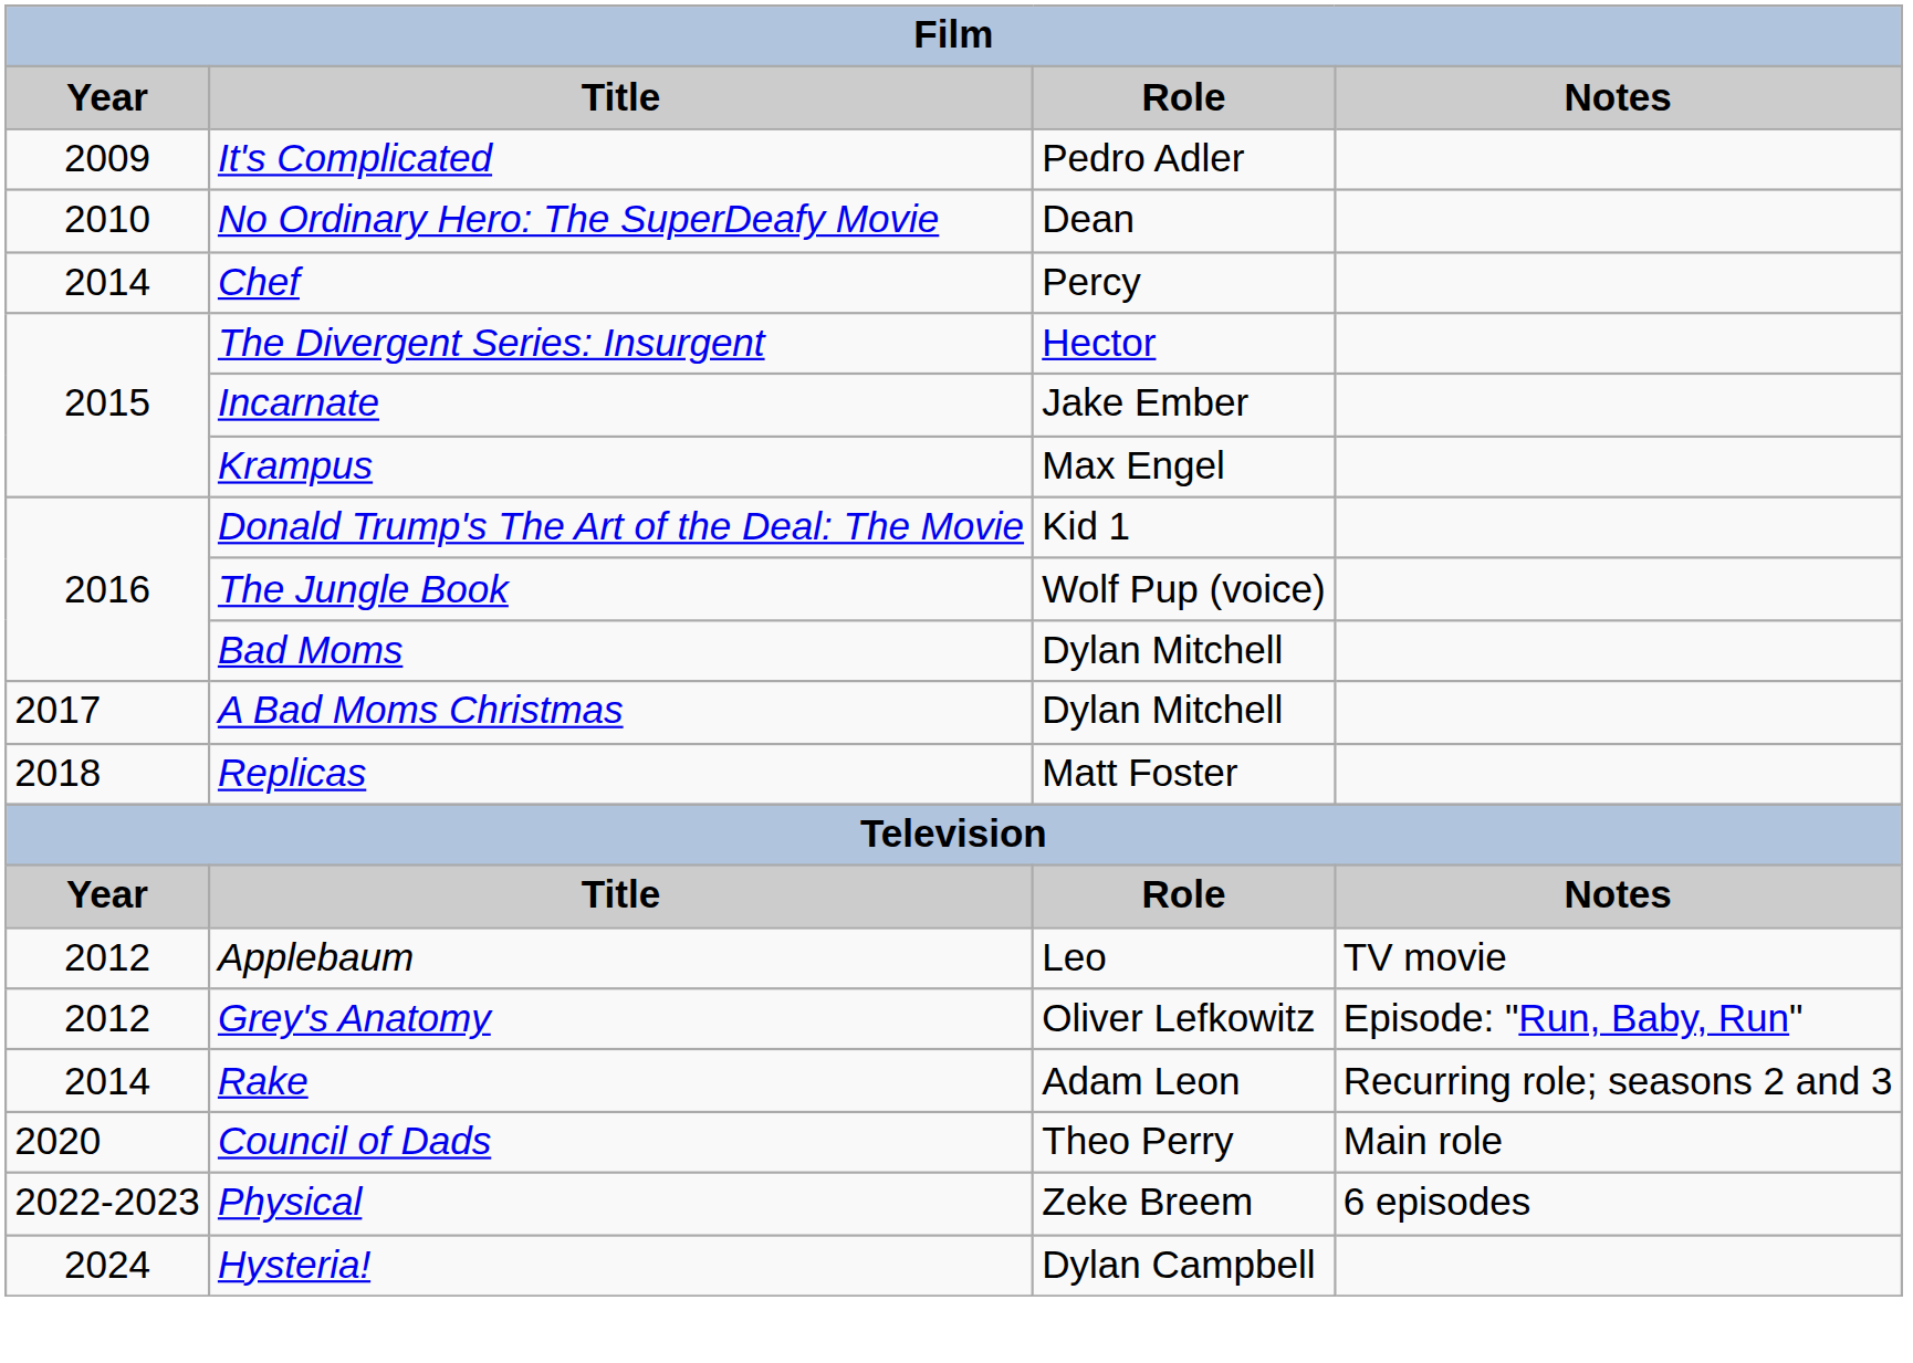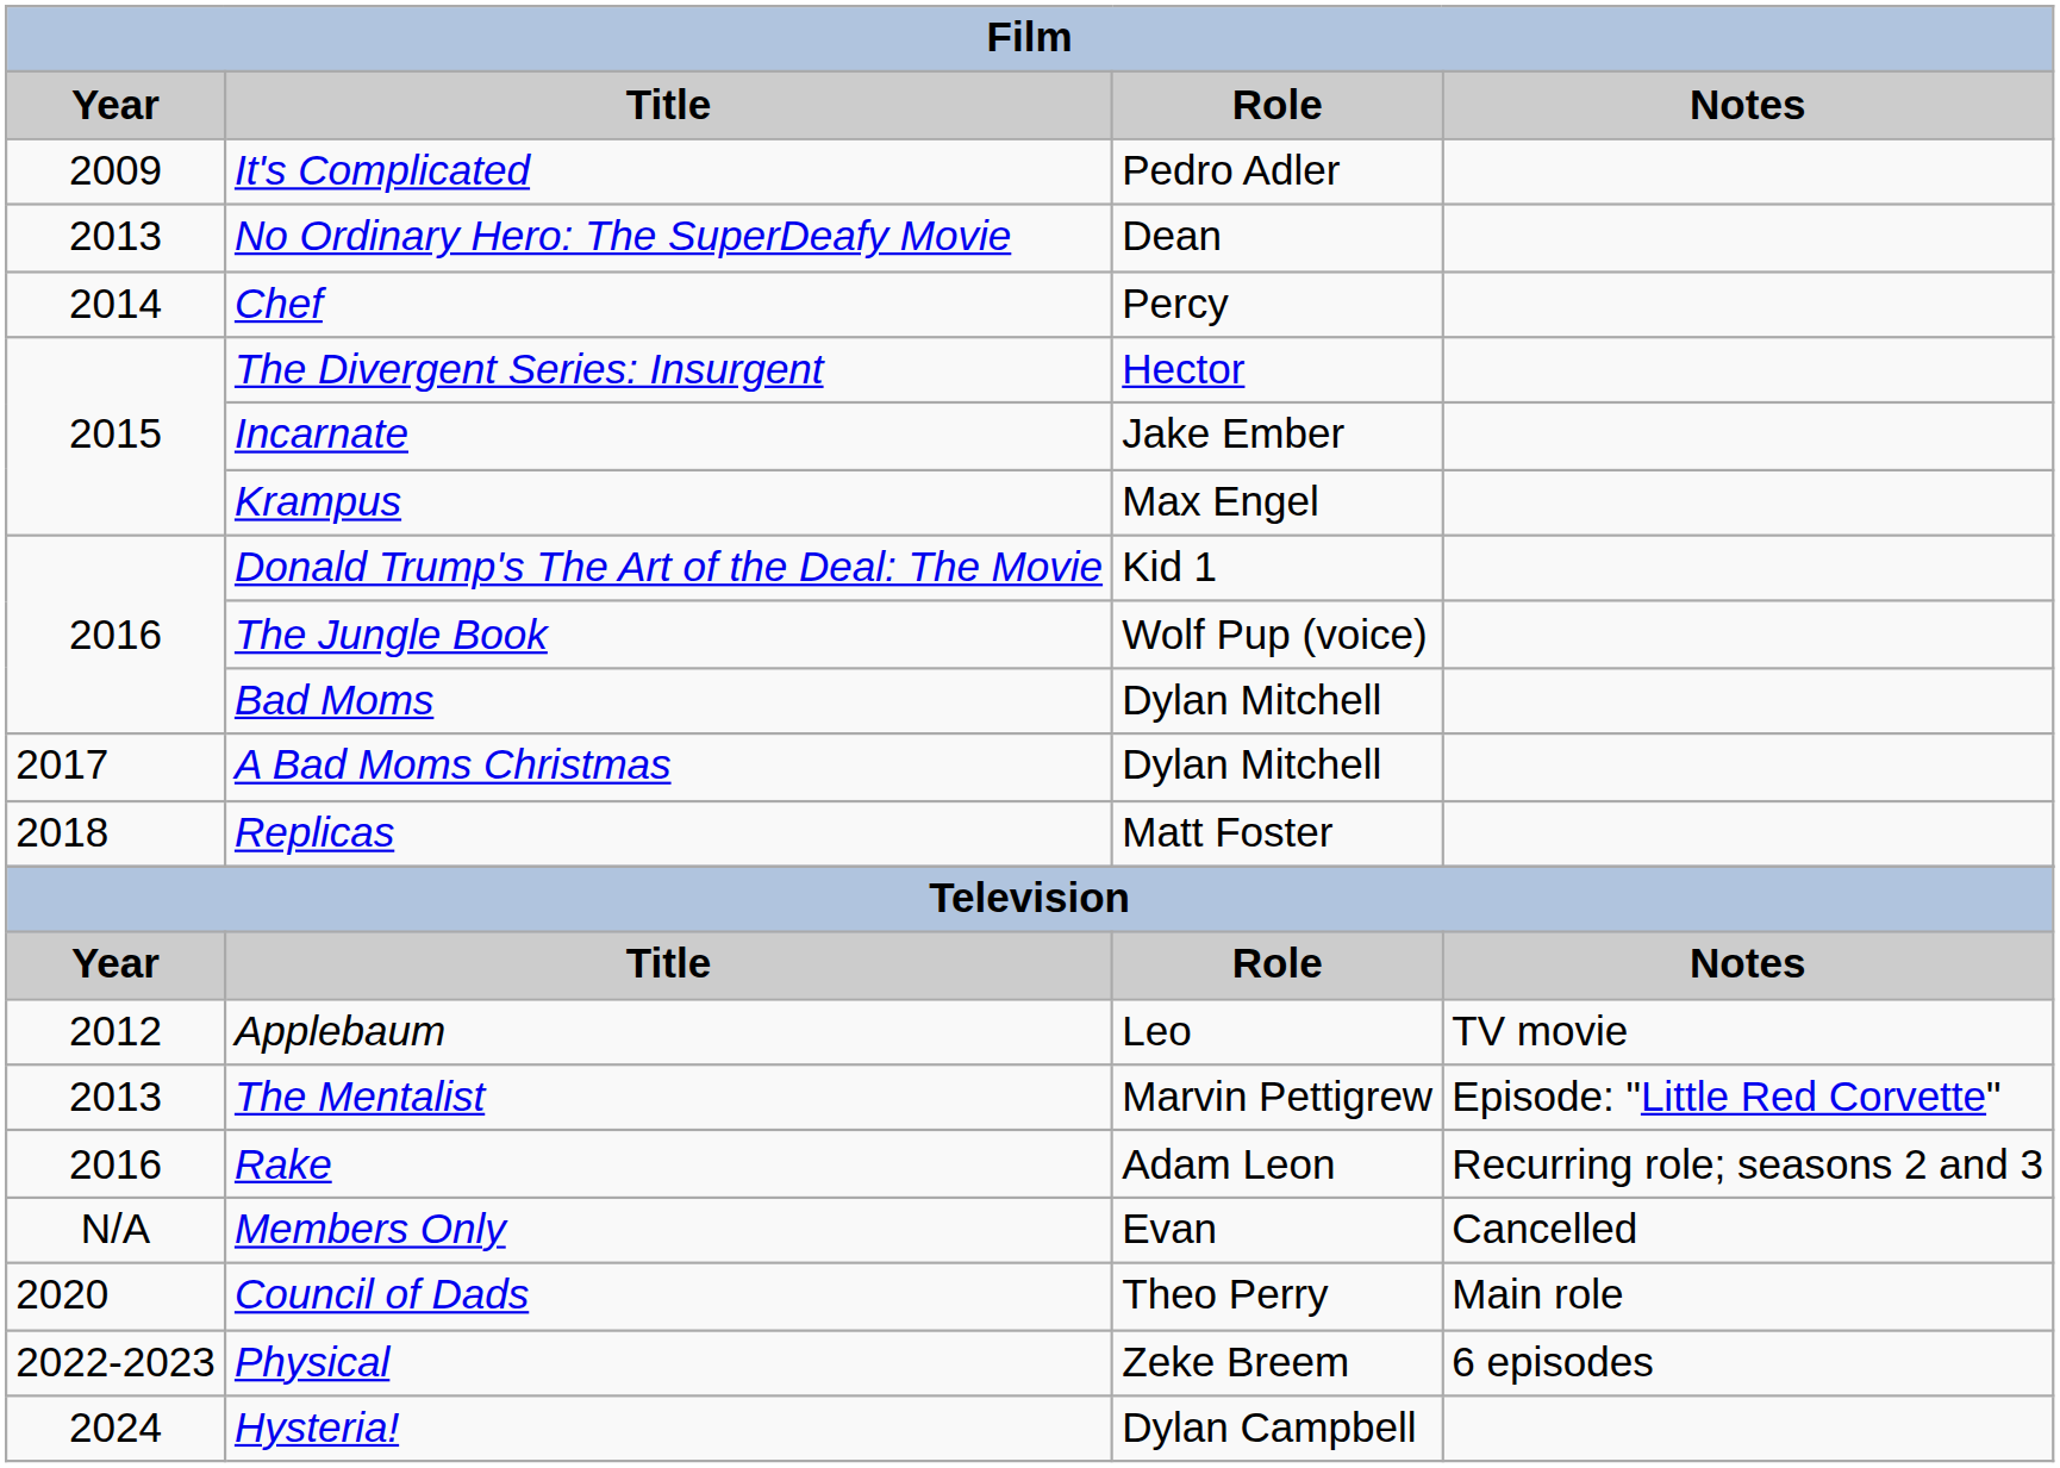 <table class="wikitable">
 <tr align="center">
 <th colspan=4 style="background:#B0C4DE;">Film</th>
 </tr>
 <tr align="center">
 <th style="background: #CCCCCC;">Year</th>
 <th style="background: #CCCCCC;">Title</th>
 <th style="background: #CCCCCC;">Role</th>
 <th style="background: #CCCCCC;">Notes</th>
 </tr>
 <tr>
 <td style="text-align:center;">2009</td>
 <td><em><a href='#'>It's Complicated</a></em></td>
 <td>Pedro Adler</td>
 <td></td>
 </tr>
 <tr>
-<td style="text-align:center;">2010</td>
+<td style="text-align:center;">2013</td>
 <td><em><a href='#'>No Ordinary Hero: The SuperDeafy Movie</a></em></td>
 <td>Dean</td>
 <td></td>
 </tr>
 <tr>
 <td style="text-align:center;">2014</td>
 <td><em><a href='#'>Chef</a></em></td>
 <td>Percy</td>
 <td></td>
 </tr>
 <tr>
 <td rowspan="3" style="text-align:center;">2015</td>
 <td><em><a href='#'>The Divergent Series: Insurgent</a></em></td>
 <td><a href='#'>Hector</a></td>
 <td></td>
 </tr>
 <tr>
 <td><em><a href='#'>Incarnate</a></em></td>
 <td>Jake Ember</td>
 <td></td>
 </tr>
 <tr>
 <td><em><a href='#'>Krampus</a></em></td>
 <td>Max Engel</td>
 <td></td>
 </tr>
 <tr>
 <td rowspan="3" style="text-align:center;">2016</td>
 <td><em><a href='#'>Donald Trump's The Art of the Deal: The Movie</a></em></td>
 <td>Kid 1</td>
 <td></td>
 </tr>
 <tr>
 <td><em><a href='#'>The Jungle Book</a></em></td>
 <td>Wolf Pup (voice)</td>
 <td></td>
 </tr>
 <tr>
 <td><em><a href='#'>Bad Moms</a></em></td>
 <td>Dylan Mitchell</td>
 <td></td>
 </tr>
 <tr>
 <td>2017</td>
 <td><em><a href='#'>A Bad Moms Christmas</a></em></td>
 <td>Dylan Mitchell</td>
 <td></td>
 </tr>
 <tr>
 <td>2018</td>
 <td><em><a href='#'>Replicas</a></em></td>
 <td>Matt Foster</td>
 <td></td>
 </tr>
 <tr>
 </tr>
 <tr align="center">
 <th colspan=4 style="background:#B0C4DE;">Television</th>
 </tr>
 <tr align="center">
 <th style="background: #CCCCCC;">Year</th>
 <th style="background: #CCCCCC;">Title</th>
 <th style="background: #CCCCCC;">Role</th>
 <th style="background: #CCCCCC;">Notes</th>
 </tr>
 <tr>
 <td style="text-align:center;">2012</td>
 <td><em>Applebaum</em></td>
 <td>Leo</td>
 <td>TV movie</td>
 </tr>
 <tr>
-<td style="text-align:center;">2012</td>
-<td><em><a href='#'>Grey's Anatomy</a></em></td>
-<td>Oliver Lefkowitz</td>
-<td>Episode: "<a href='#'>Run, Baby, Run</a>"</td>
+<td rowspan="1" style="text-align:center;">2013</td>
+<td><em><a href='#'>The Mentalist</a></em></td>
+<td>Marvin Pettigrew</td>
+<td>Episode: "<a href='#'>Little Red Corvette</a>"</td>
 </tr>
 <tr>
-<td style="text-align:center;">2014</td>
+<td style="text-align:center;">2016</td>
 <td><em><a href='#'>Rake</a></em></td>
 <td>Adam Leon</td>
 <td>Recurring role; seasons 2 and 3</td>
+</tr>
+<tr>
+<td style="text-align:center;">N/A</td>
+<td><em><a href='#'>Members Only</a></em></td>
+<td>Evan</td>
+<td>Cancelled</td>
 </tr>
 <tr>
 <td>2020</td>
 <td><em><a href='#'>Council of Dads</a></em></td>
 <td>Theo Perry</td>
 <td>Main role</td>
 </tr>
 <tr>
 <td>2022-2023</td>
 <td><em><a href='#'>Physical</a></em></td>
 <td>Zeke Breem</td>
 <td>6 episodes</td>
 </tr>
 <tr>
 <td style="text-align:center;">2024</td>
 <td><em><a href='#'>Hysteria!</a></em></td>
 <td>Dylan Campbell</td>
 <td></td>
 </tr>
 </table>
